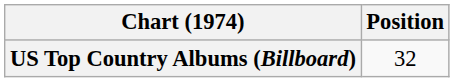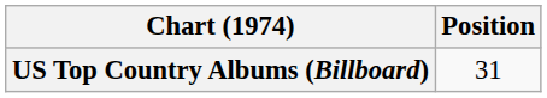 <table class="wikitable plainrowheaders" style="text-align:center">
 <tr>
 <th scope="col">Chart (1974)</th>
 <th scope="col">Position</th>
 </tr>
 <tr>
 <th scope="row">US Top Country Albums (<em>Billboard</em>)</th>
-<td>32</td>
+<td>31</td>
 </tr>
 </table>
